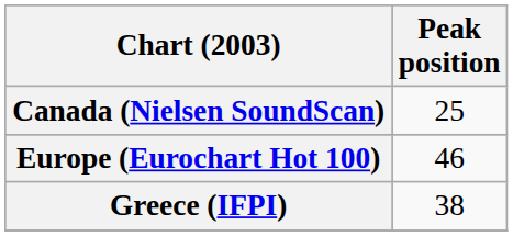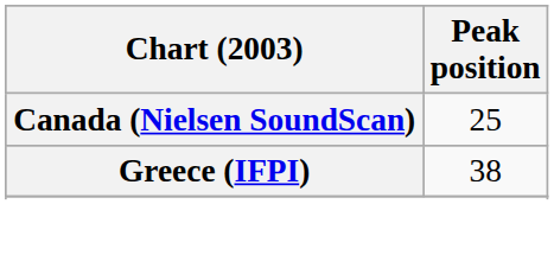 <table class="wikitable sortable plainrowheaders" style="text-align:center">
 <tr>
 <th>Chart (2003)</th>
 <th>Peak<br>position</th>
 </tr>
 <tr>
 <th scope="row">Canada (<a href='#'>Nielsen SoundScan</a>)</th>
 <td>25</td>
-</tr>
-<tr>
-<th scope="row">Europe (<a href='#'>Eurochart Hot 100</a>)</th>
-<td>46</td>
 </tr>
 <tr>
 <th scope="row">Greece (<a href='#'>IFPI</a>)</th>
 <td>38</td>
 </tr>
 <tr>
 </tr>
 <tr>
 </tr>
 <tr>
 </tr>
 <tr>
 </tr>
 <tr>
 </tr>
 </table>
